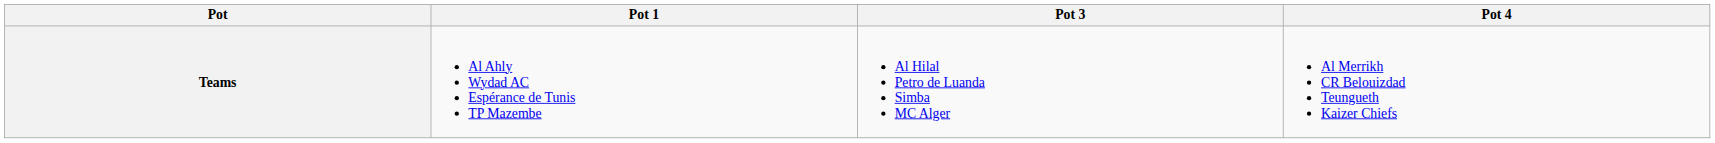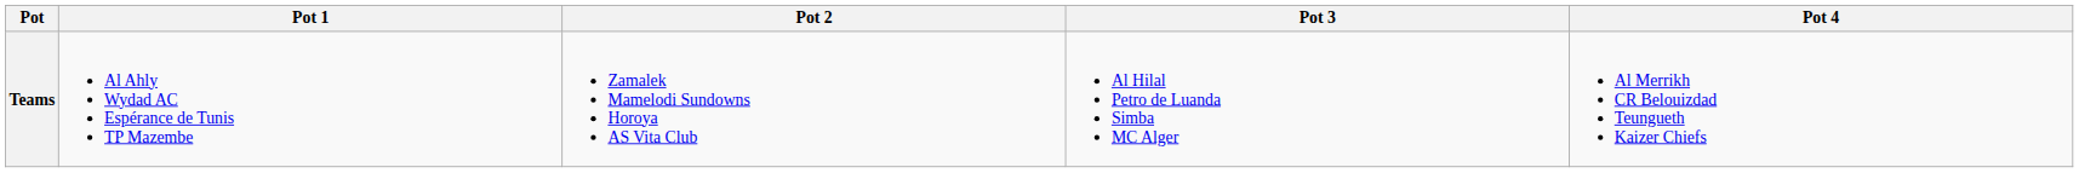 <table class="wikitable" style="width:100%;">
 <tr>
 <th>Pot</th>
 <th width="25%">Pot 1</th>
+<th width="25%">Pot 2</th>
 <th width="25%">Pot 3</th>
 <th width="25%">Pot 4</th>
 </tr>
 <tr>
 <th>Teams</th>
 <td valign="top"><br><ul><li> <a href='#'>Al Ahly</a> </li><li> <a href='#'>Wydad AC</a> </li><li> <a href='#'>Espérance de Tunis</a> </li><li> <a href='#'>TP Mazembe</a> </li></ul></td>
+<td valign="top"><br><ul><li> <a href='#'>Zamalek</a> </li><li> <a href='#'>Mamelodi Sundowns</a> </li><li> <a href='#'>Horoya</a> </li><li> <a href='#'>AS Vita Club</a> </li></ul></td>
 <td valign="top"><br><ul><li> <a href='#'>Al Hilal</a> </li><li> <a href='#'>Petro de Luanda</a> </li><li> <a href='#'>Simba</a> </li><li> <a href='#'>MC Alger</a> </li></ul></td>
 <td valign="top"><br><ul><li> <a href='#'>Al Merrikh</a> </li><li> <a href='#'>CR Belouizdad</a></li><li> <a href='#'>Teungueth</a></li><li> <a href='#'>Kaizer Chiefs</a></li></ul></td>
 </tr>
 </table>
